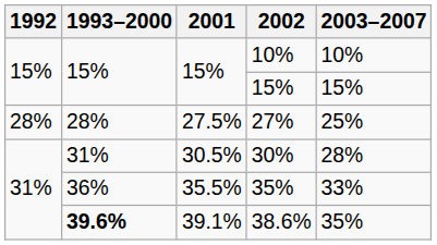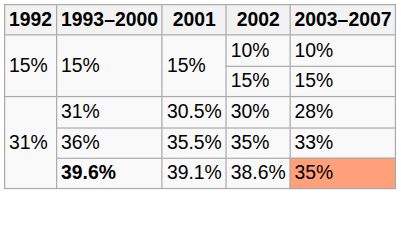 <table class="wikitable">
 <tr>
 <th>1992</th>
 <th>1993–2000</th>
 <th>2001</th>
 <th>2002</th>
 <th>2003–2007</th>
 </tr>
 <tr>
 <td rowspan="2">15%</td>
 <td rowspan="2">15%</td>
 <td rowspan="2">15%</td>
 <td>10%</td>
 <td>10%</td>
 </tr>
 <tr>
 <td>15%</td>
 <td>15%</td>
 </tr>
 <tr>
-<td>28%</td>
-<td>28%</td>
-<td>27.5%</td>
-<td>27%</td>
-<td>25%</td>
-</tr>
-<tr>
 <td rowspan="3">31%</td>
 <td>31%</td>
 <td>30.5%</td>
 <td>30%</td>
 <td>28%</td>
 </tr>
 <tr>
 <td>36%</td>
 <td>35.5%</td>
 <td>35%</td>
 <td>33%</td>
 </tr>
 <tr>
 <td><strong>39.6%</strong></td>
 <td>39.1%</td>
 <td>38.6%</td>
-<td>35%</td>
+<td style="background: lightsalmon;">35%</td>
 </tr>
 </table>
